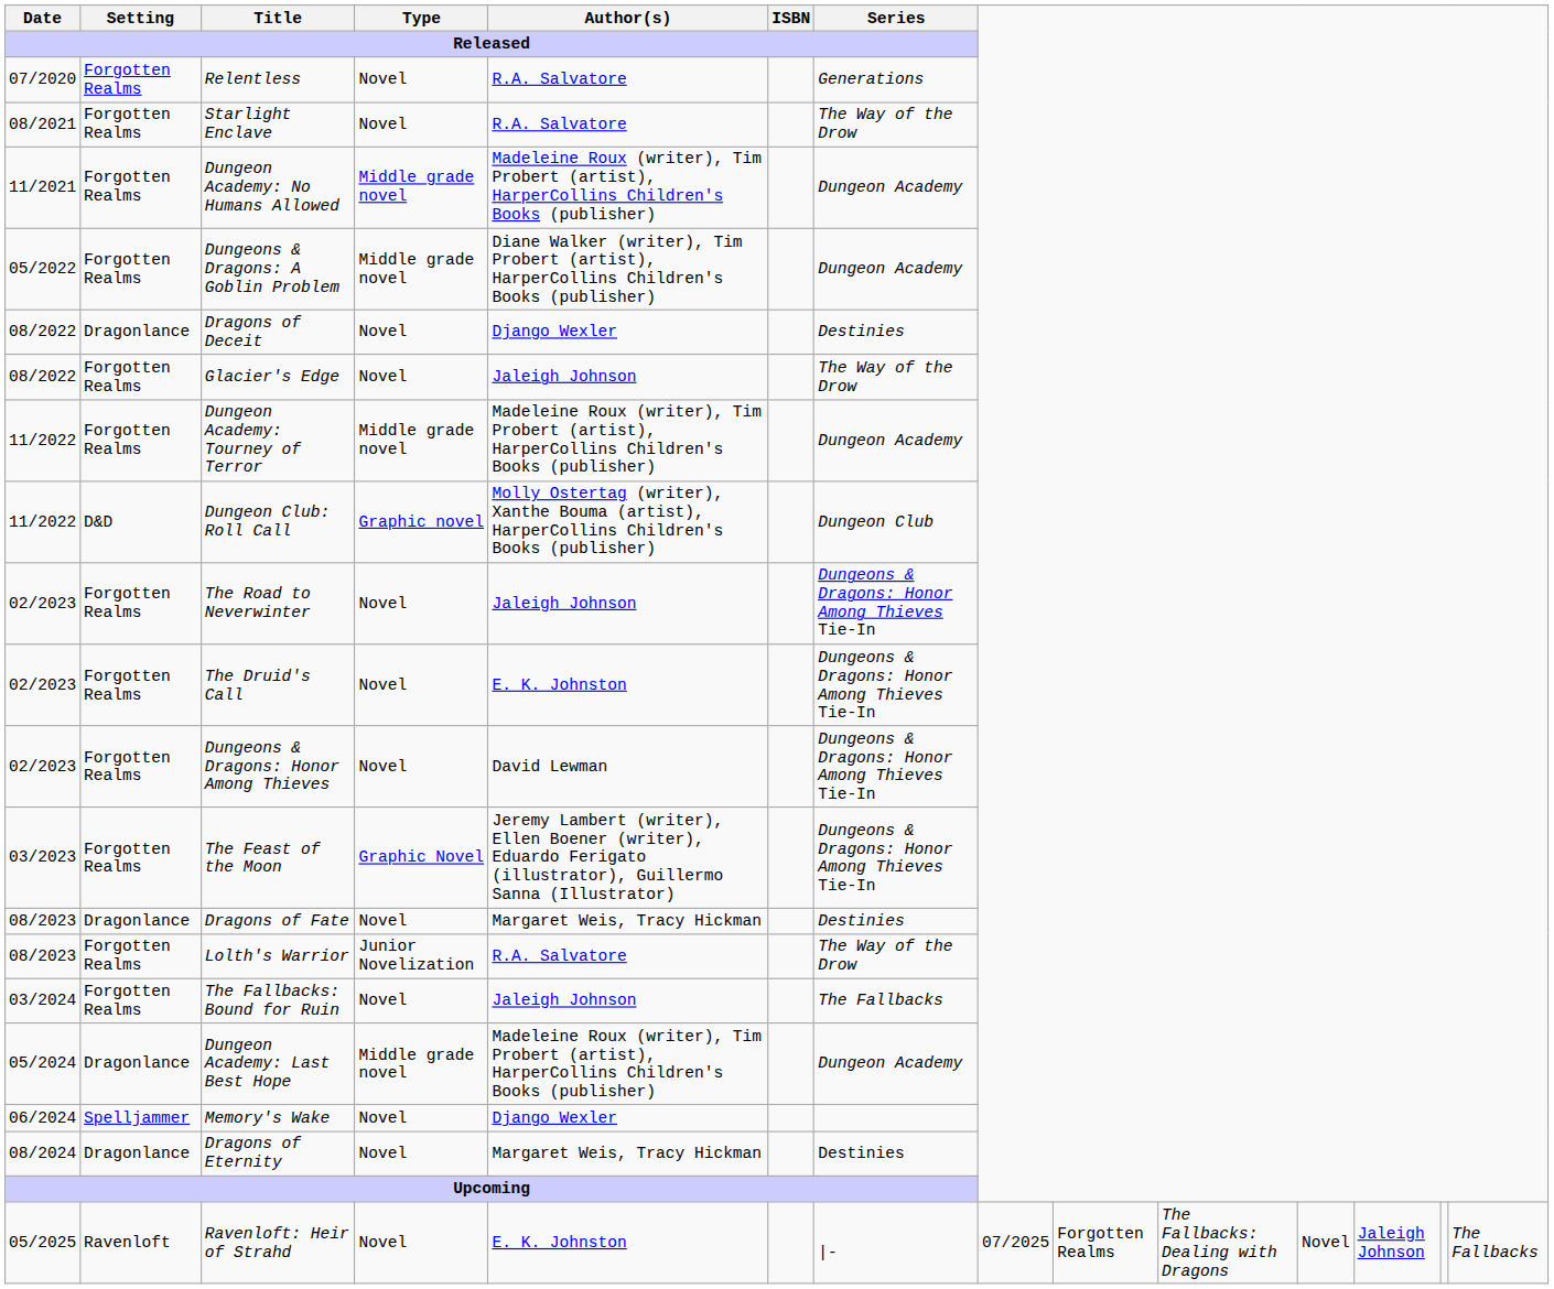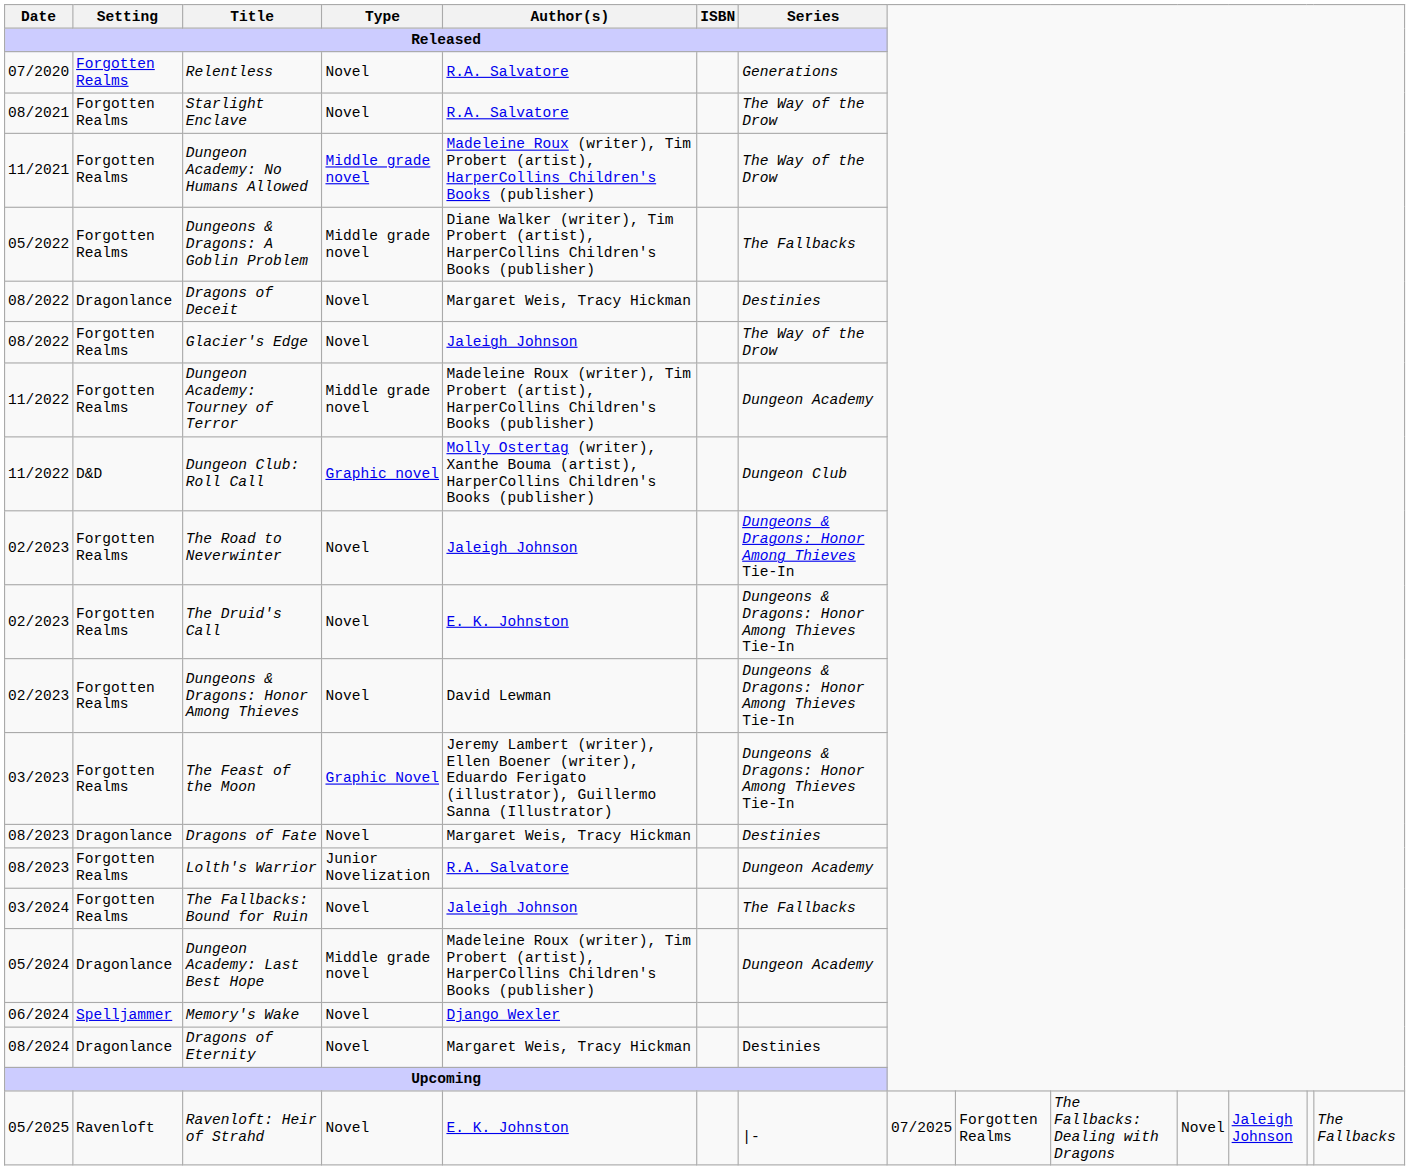 <table class="wikitable sortable">
 <tr valign=top>
 <th colspan="1">Date</th>
 <th colspan="1">Setting</th>
 <th colspan="1">Title</th>
 <th colspan="1">Type</th>
 <th colspan="1">Author(s)</th>
 <th colspan="1">ISBN</th>
 <th colspan="1">Series</th>
 </tr>
 <tr>
 <th colspan="7" style="background-color:#ccccff;">Released</th>
 </tr>
 <tr>
 <td>07/2020</td>
 <td><a href='#'>Forgotten Realms</a></td>
 <td><em>Relentless</em></td>
 <td>Novel</td>
 <td><a href='#'>R.A. Salvatore</a></td>
 <td></td>
 <td><em>Generations</em></td>
 </tr>
 <tr>
 <td>08/2021</td>
 <td>Forgotten Realms</td>
 <td><em>Starlight Enclave</em></td>
 <td>Novel</td>
 <td><a href='#'>R.A. Salvatore</a></td>
 <td></td>
 <td><em>The Way of the Drow</em></td>
 </tr>
 <tr>
 <td>11/2021</td>
 <td>Forgotten Realms</td>
 <td><em>Dungeon Academy: No Humans Allowed</em></td>
 <td><a href='#'>Middle grade novel</a></td>
 <td><a href='#'>Madeleine Roux</a> (writer), Tim Probert (artist), <a href='#'>HarperCollins Children's Books</a> (publisher)</td>
 <td></td>
-<td><em>Dungeon Academy</em></td>
+<td><em>The Way of the Drow</em></td>
 </tr>
 <tr>
 <td>05/2022</td>
 <td>Forgotten Realms</td>
 <td><em>Dungeons & Dragons: A Goblin Problem</em></td>
 <td>Middle grade novel</td>
 <td>Diane Walker (writer), Tim Probert (artist), HarperCollins Children's Books (publisher)</td>
 <td></td>
-<td><em>Dungeon Academy</em></td>
+<td><em>The Fallbacks</em></td>
 </tr>
 <tr>
 <td>08/2022</td>
 <td>Dragonlance</td>
 <td><em>Dragons of Deceit</em></td>
 <td>Novel</td>
-<td><a href='#'>Django Wexler</a></td>
+<td>Margaret Weis, Tracy Hickman</td>
 <td></td>
 <td><em>Destinies</em></td>
 </tr>
 <tr>
 <td>08/2022</td>
 <td>Forgotten Realms</td>
 <td><em>Glacier's Edge</em></td>
 <td>Novel</td>
 <td><a href='#'>Jaleigh Johnson</a></td>
 <td></td>
 <td><em>The Way of the Drow</em></td>
 </tr>
 <tr>
 <td>11/2022</td>
 <td>Forgotten Realms</td>
 <td><em>Dungeon Academy: Tourney of Terror</em></td>
 <td>Middle grade novel</td>
 <td>Madeleine Roux (writer), Tim Probert (artist), HarperCollins Children's Books (publisher)</td>
 <td></td>
 <td><em>Dungeon Academy</em></td>
 </tr>
 <tr>
 <td>11/2022</td>
 <td>D&D</td>
 <td><em>Dungeon Club: Roll Call</em></td>
 <td><a href='#'>Graphic novel</a></td>
 <td><a href='#'>Molly Ostertag</a> (writer), Xanthe Bouma (artist), HarperCollins Children's Books (publisher)</td>
 <td></td>
 <td><em>Dungeon Club</em></td>
 </tr>
 <tr>
 <td>02/2023</td>
 <td>Forgotten Realms</td>
 <td><em>The Road to Neverwinter</em></td>
 <td>Novel</td>
 <td><a href='#'>Jaleigh Johnson</a></td>
 <td></td>
 <td><em><a href='#'>Dungeons & Dragons: Honor Among Thieves</a></em> Tie-In</td>
 </tr>
 <tr>
 <td>02/2023</td>
 <td>Forgotten Realms</td>
 <td><em>The Druid's Call</em></td>
 <td>Novel</td>
 <td><a href='#'>E. K. Johnston</a></td>
 <td></td>
 <td><em>Dungeons & Dragons: Honor Among Thieves</em> Tie-In</td>
 </tr>
 <tr>
 <td>02/2023</td>
 <td>Forgotten Realms</td>
 <td><em>Dungeons & Dragons: Honor Among Thieves</em></td>
 <td>Novel</td>
 <td>David Lewman</td>
 <td></td>
 <td><em>Dungeons & Dragons: Honor Among Thieves</em> Tie-In</td>
 </tr>
 <tr>
 <td>03/2023</td>
 <td>Forgotten Realms</td>
 <td><em>The Feast of the Moon</em></td>
 <td><a href='#'>Graphic Novel</a></td>
 <td>Jeremy Lambert (writer), Ellen Boener (writer), Eduardo Ferigato (illustrator), Guillermo Sanna (Illustrator)</td>
 <td></td>
 <td><em>Dungeons & Dragons: Honor Among Thieves</em> Tie-In</td>
 </tr>
 <tr>
 <td>08/2023</td>
 <td>Dragonlance</td>
 <td><em>Dragons of Fate</em></td>
 <td>Novel</td>
 <td>Margaret Weis, Tracy Hickman</td>
 <td></td>
 <td><em>Destinies</em></td>
 </tr>
 <tr>
 <td>08/2023</td>
 <td>Forgotten Realms</td>
 <td><em>Lolth's Warrior</em></td>
 <td>Junior Novelization</td>
 <td><a href='#'>R.A. Salvatore</a></td>
 <td></td>
-<td><em>The Way of the Drow</em></td>
+<td><em>Dungeon Academy</em></td>
 </tr>
 <tr>
 <td>03/2024</td>
 <td>Forgotten Realms</td>
 <td><em>The Fallbacks: Bound for Ruin</em></td>
 <td>Novel</td>
 <td><a href='#'>Jaleigh Johnson</a></td>
 <td></td>
 <td><em>The Fallbacks</em></td>
 </tr>
 <tr>
 <td>05/2024</td>
 <td>Dragonlance</td>
 <td><em>Dungeon Academy: Last Best Hope</em></td>
 <td>Middle grade novel</td>
 <td>Madeleine Roux (writer), Tim Probert (artist), HarperCollins Children's Books (publisher)</td>
 <td></td>
 <td><em>Dungeon Academy</em></td>
 </tr>
 <tr>
 <td>06/2024</td>
 <td><a href='#'>Spelljammer</a></td>
 <td><em>Memory's Wake</em></td>
 <td>Novel</td>
 <td><a href='#'>Django Wexler</a></td>
 <td></td>
 <td></td>
 </tr>
 <tr>
 <td>08/2024</td>
 <td>Dragonlance</td>
 <td><em>Dragons of Eternity</em></td>
 <td>Novel</td>
 <td>Margaret Weis, Tracy Hickman</td>
 <td></td>
 <td>Destinies</td>
 </tr>
 <tr>
 <th colspan="7" style="background-color:#ccccff;">Upcoming</th>
 </tr>
 <tr>
 <td>05/2025</td>
 <td>Ravenloft</td>
 <td><em>Ravenloft: Heir of Strahd</em></td>
 <td>Novel</td>
 <td><a href='#'>E. K. Johnston</a></td>
 <td></td>
 <td><br>|-</td>
 <td>07/2025</td>
 <td>Forgotten Realms</td>
 <td><em>The Fallbacks: Dealing with Dragons</em></td>
 <td>Novel</td>
 <td><a href='#'>Jaleigh Johnson</a></td>
 <td></td>
 <td><em>The Fallbacks</em></td>
 </tr>
 </table>
